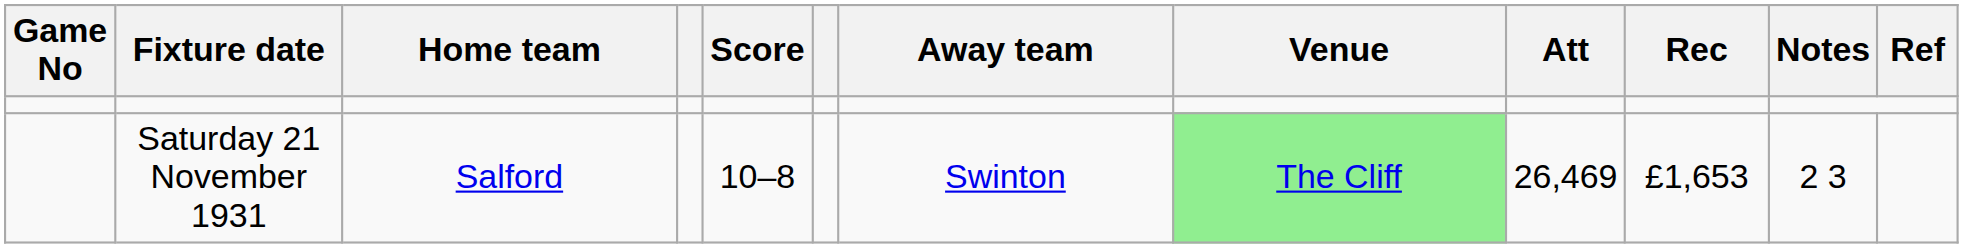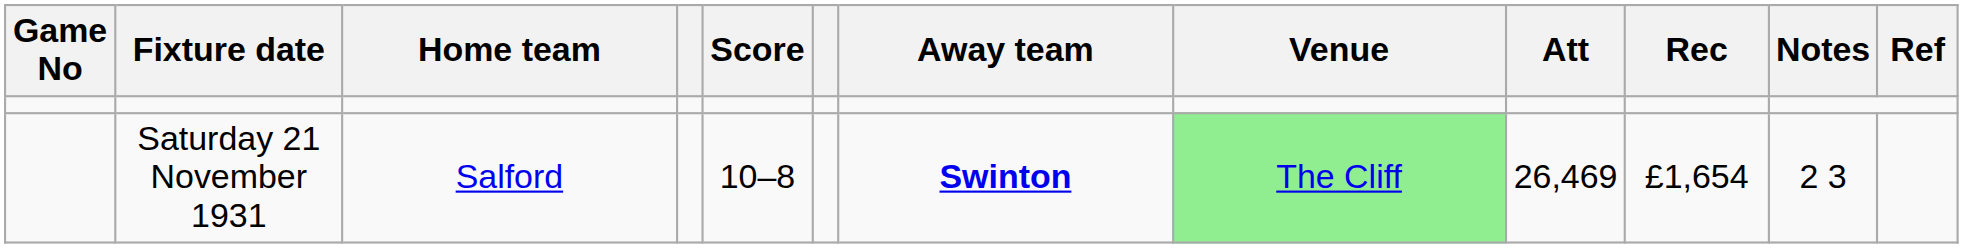 <table class="wikitable" style="text-align:center;">
 <tr>
 <th width=20 abbr="No">Game No</th>
 <th width=100 abbr="Date">Fixture date</th>
 <th width=150 abbr="Home team">Home team</th>
 <th width=5 abbr="space"></th>
 <th width=20 abbr="Score">Score</th>
 <th width=5 abbr="space"></th>
 <th width=150 abbr="Away team">Away team</th>
 <th width=150 abbr="Venue">Venue</th>
 <th width=45 abbr="Att">Att</th>
 <th width=60 abbr="Rec">Rec</th>
 <th width=20 abbr="Notes">Notes</th>
 <th width=30 abbr="Ref">Ref</th>
 </tr>
 <tr>
 <td></td>
 <td></td>
 <td></td>
 <td></td>
 <td></td>
 <td></td>
 <td></td>
 <td></td>
 <td></td>
 <td></td>
 </tr>
 <tr>
 <td></td>
 <td>Saturday 21 November 1931</td>
 <td><a href='#'>Salford</a></td>
 <td></td>
 <td>10–8</td>
 <td></td>
-<td><a href='#'>Swinton</a></td>
+<td><strong><a href='#'>Swinton</a></strong></td>
 <td style="background: lightgreen;"><a href='#'>The Cliff</a></td>
 <td>26,469</td>
-<td>£1,653</td>
+<td>£1,654</td>
 <td>2 3</td>
 <td></td>
 </tr>
 </table>
